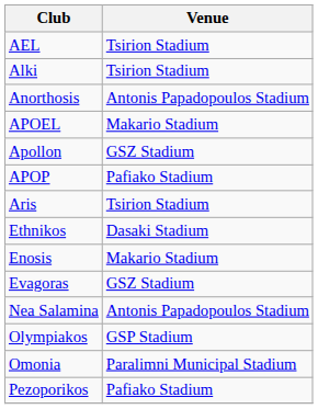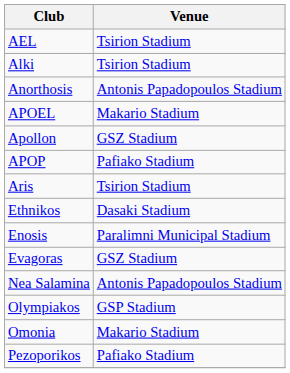 <table class="wikitable" style="font-size:90%">
 <tr>
 <th>Club</th>
 <th>Venue</th>
 </tr>
 <tr>
 <td><a href='#'>AEL</a></td>
 <td><a href='#'>Tsirion Stadium</a></td>
 </tr>
 <tr>
 <td><a href='#'>Alki</a></td>
 <td><a href='#'>Tsirion Stadium</a></td>
 </tr>
 <tr>
 <td><a href='#'>Anorthosis</a></td>
 <td><a href='#'>Antonis Papadopoulos Stadium</a></td>
 </tr>
 <tr>
 <td><a href='#'>APOEL</a></td>
 <td><a href='#'>Makario Stadium</a></td>
 </tr>
 <tr>
 <td><a href='#'>Apollon</a></td>
 <td><a href='#'>GSZ Stadium</a></td>
 </tr>
 <tr>
 <td><a href='#'>APOP</a></td>
 <td><a href='#'>Pafiako Stadium</a></td>
 </tr>
 <tr>
 <td><a href='#'>Aris</a></td>
 <td><a href='#'>Tsirion Stadium</a></td>
 </tr>
 <tr>
 <td><a href='#'>Ethnikos</a></td>
 <td><a href='#'>Dasaki Stadium</a></td>
 </tr>
 <tr>
 <td><a href='#'>Enosis</a></td>
-<td><a href='#'>Makario Stadium</a></td>
+<td><a href='#'>Paralimni Municipal Stadium</a></td>
 </tr>
 <tr>
 <td><a href='#'>Evagoras</a></td>
 <td><a href='#'>GSZ Stadium</a></td>
 </tr>
 <tr>
 <td><a href='#'>Nea Salamina</a></td>
 <td><a href='#'>Antonis Papadopoulos Stadium</a></td>
 </tr>
 <tr>
 <td><a href='#'>Olympiakos</a></td>
 <td><a href='#'>GSP Stadium</a></td>
 </tr>
 <tr>
 <td><a href='#'>Omonia</a></td>
-<td><a href='#'>Paralimni Municipal Stadium</a></td>
+<td><a href='#'>Makario Stadium</a></td>
 </tr>
 <tr>
 <td><a href='#'>Pezoporikos</a></td>
 <td><a href='#'>Pafiako Stadium</a></td>
 </tr>
 <tr>
 </tr>
 </table>
